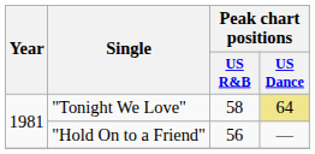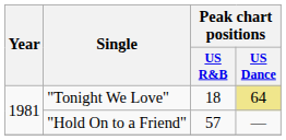 <table class="wikitable" style="text-align:center;">
 <tr>
 <th rowspan="2">Year</th>
 <th rowspan="2">Single</th>
 <th colspan="2">Peak chart positions</th>
 </tr>
 <tr style="font-size:smaller;">
 <th width="40"><a href='#'>US<br>R&B</a><br></th>
 <th width="40"><a href='#'>US<br>Dance</a><br></th>
 </tr>
 <tr>
 <td rowspan="2">1981</td>
 <td align="left">"Tonight We Love"</td>
-<td>58</td>
+<td>18</td>
 <td style="background: khaki;">64</td>
 </tr>
 <tr>
 <td align="left">"Hold On to a Friend"</td>
-<td>56</td>
+<td>57</td>
 <td>—</td>
 </tr>
 <tr>
 </tr>
 </table>
